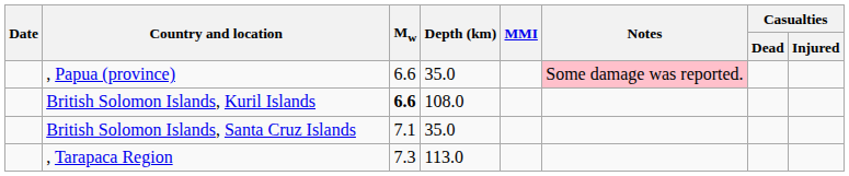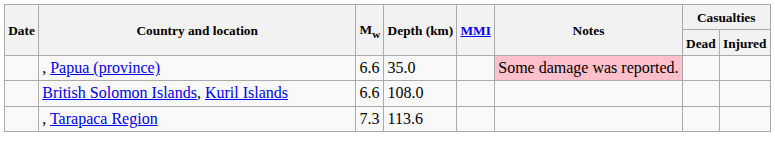 <table class="wikitable sortable sort-under" style="border:1px black; margin-left:1em;">
 <tr>
 <th rowspan="2"><small>Date</small></th>
 <th rowspan="2" style="width: 310px"><small>Country and location</small></th>
 <th rowspan="2"><small>M<sub>w</sub></small></th>
 <th rowspan="2"><small>Depth (km)</small></th>
 <th rowspan="2"><small><a href='#'>MMI</a></small></th>
 <th rowspan="2" class="unsortable"><small>Notes</small></th>
 <th colspan="2"><small>Casualties</small></th>
 </tr>
 <tr>
 <th><small>Dead</small></th>
 <th><small>Injured</small></th>
 </tr>
 <tr>
 <td></td>
 <td>, <a href='#'>Papua (province)</a></td>
 <td>6.6</td>
 <td>35.0</td>
 <td></td>
 <td style="background: pink;">Some damage was reported.</td>
 <td></td>
 <td></td>
 </tr>
 <tr>
 <td></td>
 <td> <a href='#'>British Solomon Islands</a>, <a href='#'>Kuril Islands</a></td>
-<td><strong>6.6</strong></td>
+<td>6.6</td>
 <td>108.0</td>
-<td></td>
-<td></td>
-<td></td>
-<td></td>
-</tr>
-<tr>
-<td></td>
-<td> <a href='#'>British Solomon Islands</a>, <a href='#'>Santa Cruz Islands</a></td>
-<td>7.1</td>
-<td>35.0</td>
 <td></td>
 <td></td>
 <td></td>
 <td></td>
 </tr>
 <tr>
 <td></td>
 <td>, <a href='#'>Tarapaca Region</a></td>
 <td>7.3</td>
-<td>113.0</td>
+<td>113.6</td>
 <td></td>
 <td></td>
 <td></td>
 <td></td>
 </tr>
 </table>
